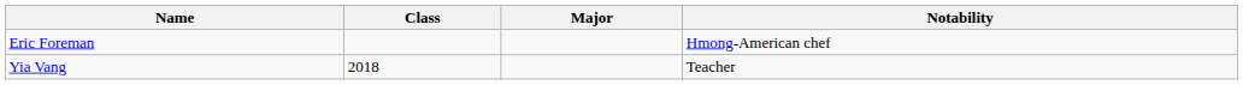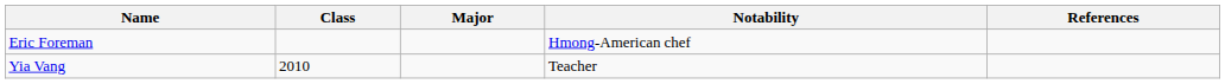 <table class="wikitable" " style="width:100%;">
 <tr>
 <th>Name</th>
 <th>Class</th>
 <th>Major</th>
 <th>Notability</th>
+<th>References</th>
 </tr>
 <tr>
 <td><a href='#'>Eric Foreman</a></td>
 <td></td>
 <td></td>
 <td><a href='#'>Hmong</a>-American chef</td>
+<td></td>
 </tr>
 <tr>
 <td><a href='#'>Yia Vang</a></td>
-<td>2018</td>
+<td>2010</td>
 <td></td>
 <td>Teacher</td>
+<td></td>
 </tr>
 </table>
